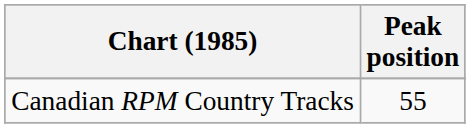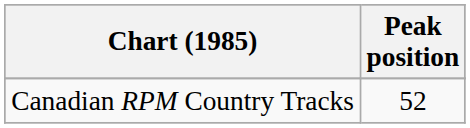 <table class="wikitable sortable">
 <tr>
 <th align="left">Chart (1985)</th>
 <th align="center">Peak<br>position</th>
 </tr>
 <tr>
 </tr>
 <tr>
 <td align="left">Canadian <em>RPM</em> Country Tracks</td>
-<td align="center">55</td>
+<td align="center">52</td>
 </tr>
 </table>
